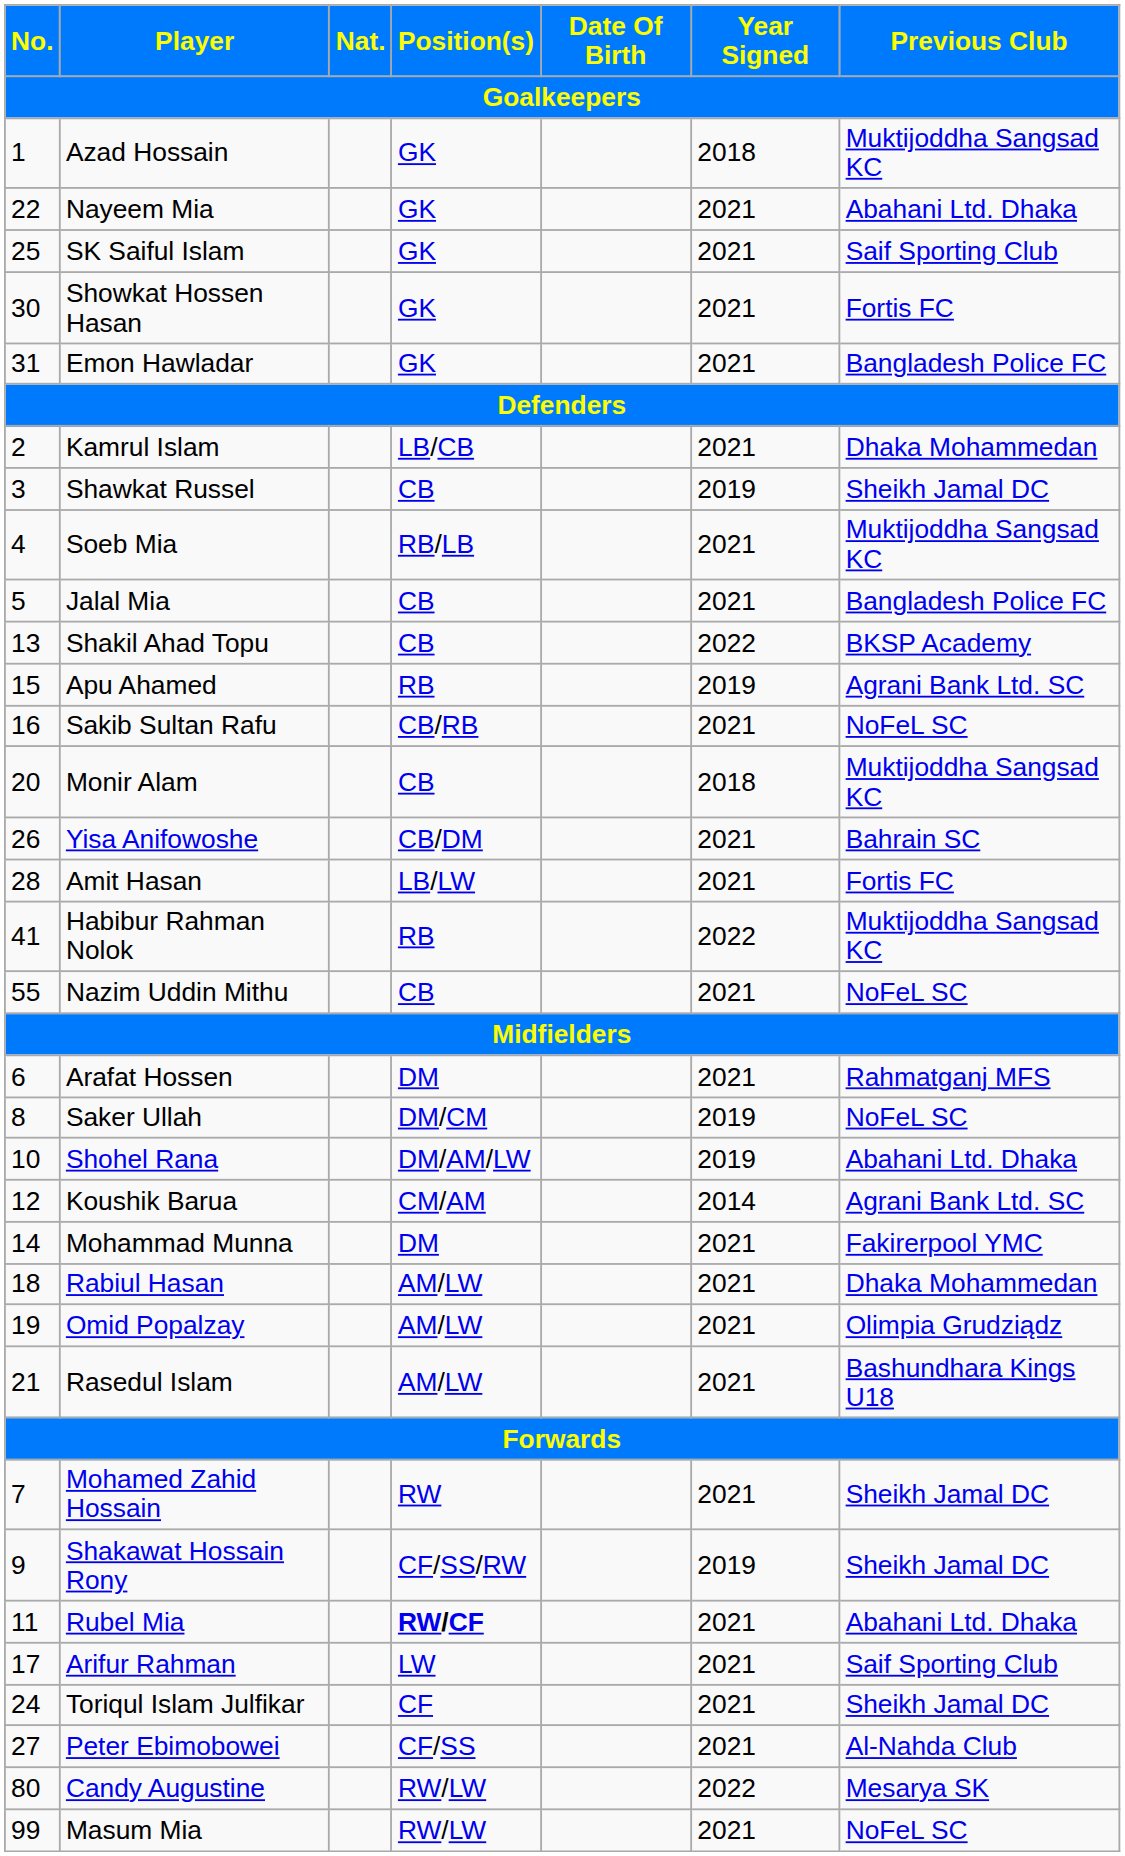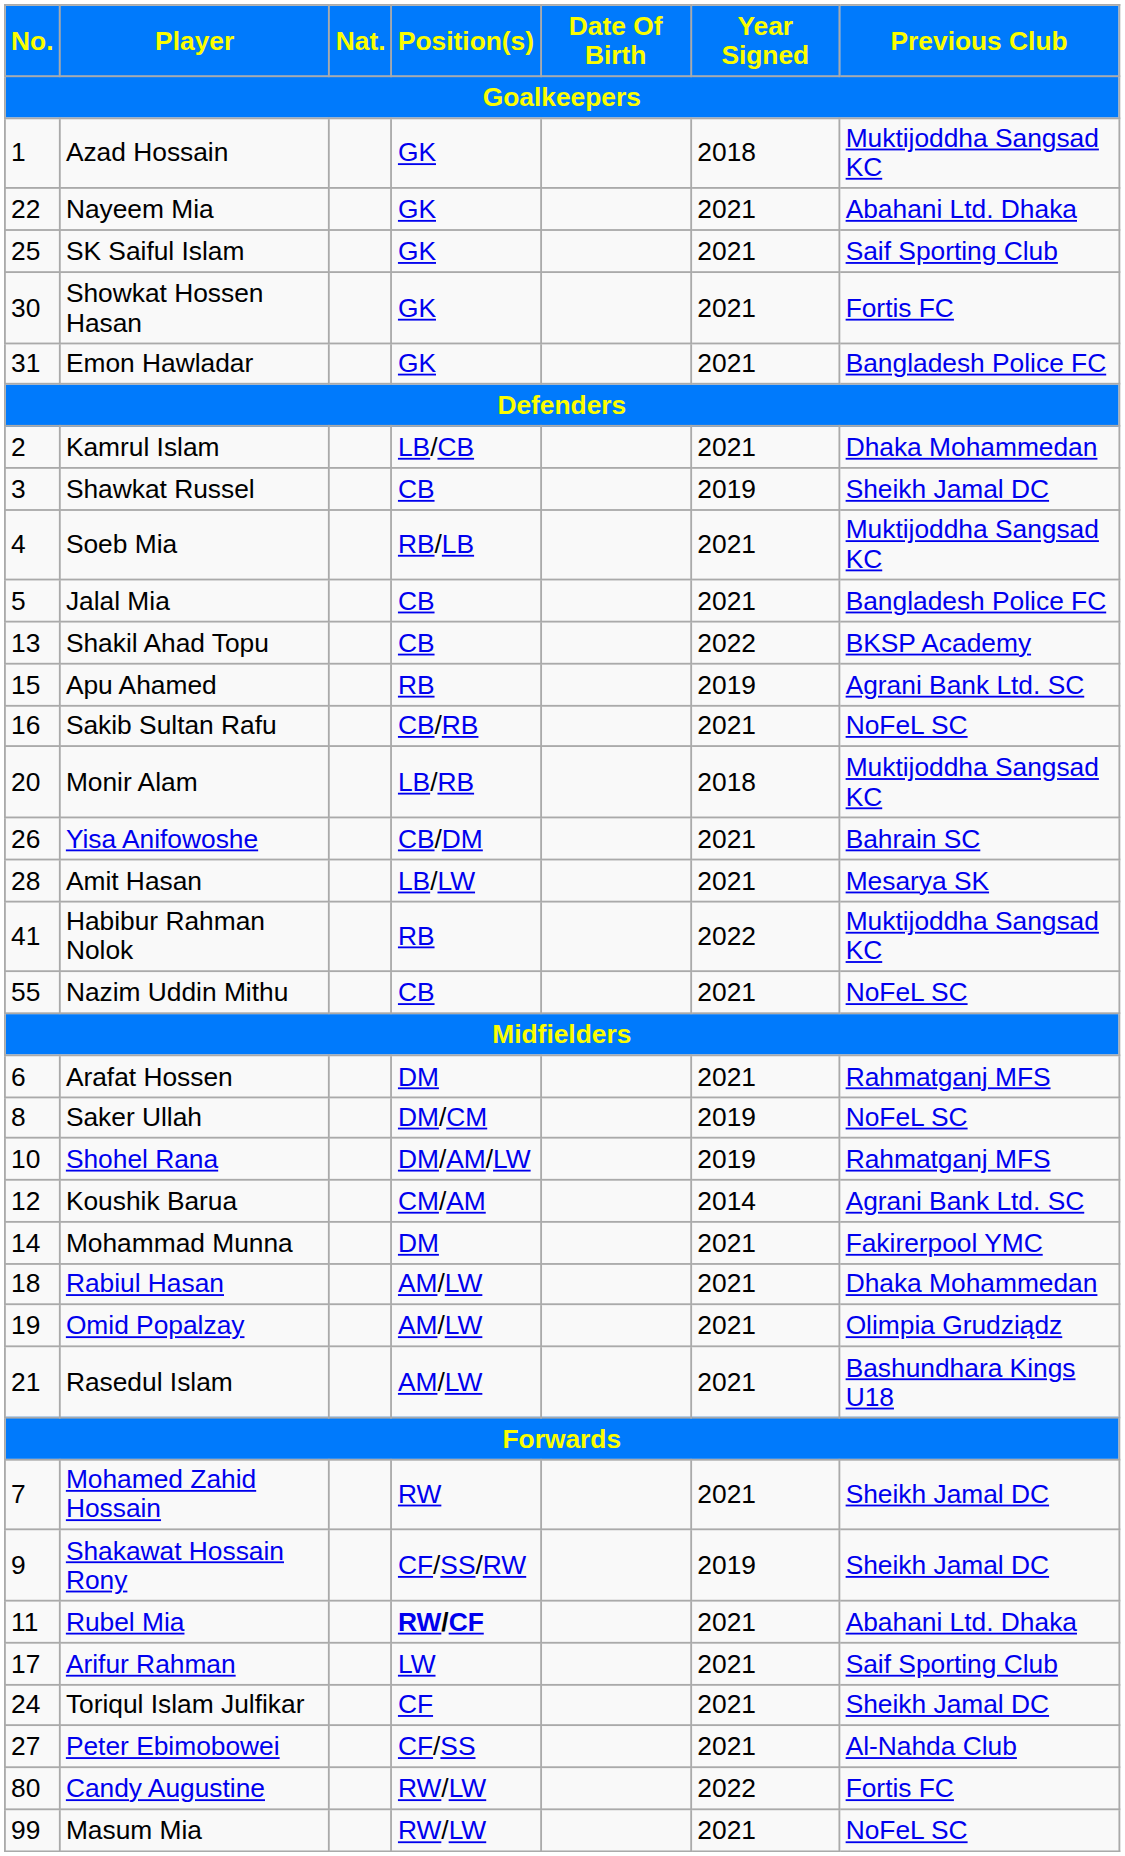 <table class="wikitable" style="text-align:left; font-size:90%;">
 <tr>
 <th style="background:#007AFC; color:#FBFD00; text-align:center;">No.</th>
 <th style="background:#007AFC; color:#FBFD00; text-align:center;">Player</th>
 <th style="background:#007AFC; color:#FBFD00; text-align:center;">Nat.</th>
 <th style="background:#007AFC; color:#FBFD00; text-align:center;">Position(s)</th>
 <th style="background:#007AFC; color:#FBFD00; text-align:center;">Date Of Birth</th>
 <th style="background:#007AFC; color:#FBFD00; text-align:center;">Year Signed</th>
 <th style="background:#007AFC; color:#FBFD00; text-align:center;">Previous Club</th>
 </tr>
 <tr>
 <th colspan="7" style="background:#007AFC; color:#FBFD00; text-align:center"><strong>Goalkeepers</strong></th>
 </tr>
 <tr>
 <td>1</td>
 <td>Azad Hossain</td>
 <td></td>
 <td><a href='#'>GK</a></td>
 <td></td>
 <td>2018</td>
 <td> <a href='#'>Muktijoddha Sangsad KC</a></td>
 </tr>
 <tr>
 <td>22</td>
 <td>Nayeem Mia</td>
 <td></td>
 <td><a href='#'>GK</a></td>
 <td></td>
 <td>2021</td>
 <td> <a href='#'>Abahani Ltd. Dhaka</a></td>
 </tr>
 <tr>
 <td>25</td>
 <td>SK Saiful Islam</td>
 <td></td>
 <td><a href='#'>GK</a></td>
 <td></td>
 <td>2021</td>
 <td> <a href='#'>Saif Sporting Club</a></td>
 </tr>
 <tr>
 <td>30</td>
 <td>Showkat Hossen Hasan</td>
 <td></td>
 <td><a href='#'>GK</a></td>
 <td></td>
 <td>2021</td>
 <td> <a href='#'>Fortis FC</a></td>
 </tr>
 <tr>
 <td>31</td>
 <td>Emon Hawladar</td>
 <td></td>
 <td><a href='#'>GK</a></td>
 <td></td>
 <td>2021</td>
 <td> <a href='#'>Bangladesh Police FC</a></td>
 </tr>
 <tr>
 <th colspan="7" style="background:#007AFC; color:#FBFD00; text-align:center"><strong>Defenders</strong></th>
 </tr>
 <tr>
 <td>2</td>
 <td>Kamrul Islam</td>
 <td></td>
 <td><a href='#'>LB</a>/<a href='#'>CB</a></td>
 <td></td>
 <td>2021</td>
 <td> <a href='#'>Dhaka Mohammedan</a></td>
 </tr>
 <tr>
 <td>3</td>
 <td>Shawkat Russel</td>
 <td></td>
 <td><a href='#'>CB</a></td>
 <td></td>
 <td>2019</td>
 <td> <a href='#'>Sheikh Jamal DC</a></td>
 </tr>
 <tr>
 <td>4</td>
 <td>Soeb Mia</td>
 <td></td>
 <td><a href='#'>RB</a>/<a href='#'>LB</a></td>
 <td></td>
 <td>2021</td>
 <td> <a href='#'>Muktijoddha Sangsad KC</a></td>
 </tr>
 <tr>
 <td>5</td>
 <td>Jalal Mia</td>
 <td></td>
 <td><a href='#'>CB</a></td>
 <td></td>
 <td>2021</td>
 <td> <a href='#'>Bangladesh Police FC</a></td>
 </tr>
 <tr>
 <td>13</td>
 <td>Shakil Ahad Topu</td>
 <td></td>
 <td><a href='#'>CB</a></td>
 <td></td>
 <td>2022</td>
 <td><a href='#'>BKSP Academy</a></td>
 </tr>
 <tr>
 <td>15</td>
 <td>Apu Ahamed</td>
 <td></td>
 <td><a href='#'>RB</a></td>
 <td></td>
 <td>2019</td>
 <td> <a href='#'>Agrani Bank Ltd. SC</a></td>
 </tr>
 <tr>
 <td>16</td>
 <td>Sakib Sultan Rafu</td>
 <td></td>
 <td><a href='#'>CB</a>/<a href='#'>RB</a></td>
 <td></td>
 <td>2021</td>
 <td> <a href='#'>NoFeL SC</a></td>
 </tr>
 <tr>
 <td>20</td>
 <td>Monir Alam</td>
 <td></td>
-<td><a href='#'>CB</a></td>
+<td><a href='#'>LB</a>/<a href='#'>RB</a></td>
 <td></td>
 <td>2018</td>
 <td> <a href='#'>Muktijoddha Sangsad KC</a></td>
 </tr>
 <tr>
 <td>26</td>
 <td><a href='#'>Yisa Anifowoshe</a></td>
 <td></td>
 <td><a href='#'>CB</a>/<a href='#'>DM</a></td>
 <td></td>
 <td>2021</td>
 <td> <a href='#'>Bahrain SC</a></td>
 </tr>
 <tr>
 <td>28</td>
 <td>Amit Hasan</td>
 <td></td>
 <td><a href='#'>LB</a>/<a href='#'>LW</a></td>
 <td></td>
 <td>2021</td>
-<td> <a href='#'>Fortis FC</a></td>
+<td> <a href='#'>Mesarya SK</a></td>
 </tr>
 <tr>
 <td>41</td>
 <td>Habibur Rahman Nolok</td>
 <td></td>
 <td><a href='#'>RB</a></td>
 <td></td>
 <td>2022</td>
 <td> <a href='#'>Muktijoddha Sangsad KC</a></td>
 </tr>
 <tr>
 <td>55</td>
 <td>Nazim Uddin Mithu</td>
 <td></td>
 <td><a href='#'>CB</a></td>
 <td></td>
 <td>2021</td>
 <td> <a href='#'>NoFeL SC</a></td>
 </tr>
 <tr>
 <th colspan="7" style="background:#007AFC; color:#FBFD00; text-align:center"><strong>Midfielders</strong></th>
 </tr>
 <tr>
 <td>6</td>
 <td>Arafat Hossen</td>
 <td></td>
 <td><a href='#'>DM</a></td>
 <td></td>
 <td>2021</td>
 <td> <a href='#'>Rahmatganj MFS</a></td>
 </tr>
 <tr>
 <td>8</td>
 <td>Saker Ullah</td>
 <td></td>
 <td><a href='#'>DM</a>/<a href='#'>CM</a></td>
 <td></td>
 <td>2019</td>
 <td> <a href='#'>NoFeL SC</a></td>
 </tr>
 <tr>
 <td>10</td>
 <td><a href='#'>Shohel Rana</a></td>
 <td></td>
 <td><a href='#'>DM</a>/<a href='#'>AM</a>/<a href='#'>LW</a></td>
 <td></td>
 <td>2019</td>
-<td> <a href='#'>Abahani Ltd. Dhaka</a></td>
+<td> <a href='#'>Rahmatganj MFS</a></td>
 </tr>
 <tr>
 <td>12</td>
 <td>Koushik Barua</td>
 <td></td>
 <td><a href='#'>CM</a>/<a href='#'>AM</a></td>
 <td></td>
 <td>2014</td>
 <td> <a href='#'>Agrani Bank Ltd. SC</a></td>
 </tr>
 <tr>
 <td>14</td>
 <td>Mohammad Munna</td>
 <td></td>
 <td><a href='#'>DM</a></td>
 <td></td>
 <td>2021</td>
 <td> <a href='#'>Fakirerpool YMC</a></td>
 </tr>
 <tr>
 <td>18</td>
 <td><a href='#'>Rabiul Hasan</a></td>
 <td></td>
 <td><a href='#'>AM</a>/<a href='#'>LW</a></td>
 <td></td>
 <td>2021</td>
 <td>  <a href='#'>Dhaka Mohammedan</a></td>
 </tr>
 <tr>
 <td>19</td>
 <td><a href='#'>Omid Popalzay</a></td>
 <td></td>
 <td><a href='#'>AM</a>/<a href='#'>LW</a></td>
 <td></td>
 <td>2021</td>
 <td> <a href='#'>Olimpia Grudziądz</a></td>
 </tr>
 <tr>
 <td>21</td>
 <td>Rasedul Islam</td>
 <td></td>
 <td><a href='#'>AM</a>/<a href='#'>LW</a></td>
 <td></td>
 <td>2021</td>
 <td> <a href='#'>Bashundhara Kings U18</a></td>
 </tr>
 <tr>
 <th colspan="7" style="background:#007AFC; color:#FBFD00; text-align:center"><strong>Forwards</strong></th>
 </tr>
 <tr>
 <td>7</td>
 <td><a href='#'>Mohamed Zahid Hossain</a></td>
 <td></td>
 <td><a href='#'>RW</a></td>
 <td></td>
 <td>2021</td>
 <td> <a href='#'>Sheikh Jamal DC</a></td>
 </tr>
 <tr>
 <td>9</td>
 <td><a href='#'>Shakawat Hossain Rony</a></td>
 <td></td>
 <td><a href='#'>CF</a>/<a href='#'>SS</a>/<a href='#'>RW</a></td>
 <td></td>
 <td>2019</td>
 <td> <a href='#'>Sheikh Jamal DC</a></td>
 </tr>
 <tr>
 <td>11</td>
 <td><a href='#'>Rubel Mia</a></td>
 <td></td>
 <td><strong><a href='#'>RW</a>/<a href='#'>CF</a></strong></td>
 <td></td>
 <td>2021</td>
 <td> <a href='#'>Abahani Ltd. Dhaka</a></td>
 </tr>
 <tr>
 <td>17</td>
 <td><a href='#'>Arifur Rahman</a></td>
 <td></td>
 <td><a href='#'>LW</a></td>
 <td></td>
 <td>2021</td>
 <td> <a href='#'>Saif Sporting Club</a></td>
 </tr>
 <tr>
 <td>24</td>
 <td>Toriqul Islam Julfikar</td>
 <td></td>
 <td><a href='#'>CF</a></td>
 <td></td>
 <td>2021</td>
 <td> <a href='#'>Sheikh Jamal DC</a></td>
 </tr>
 <tr>
 <td>27</td>
 <td><a href='#'>Peter Ebimobowei</a></td>
 <td></td>
 <td><a href='#'>CF</a>/<a href='#'>SS</a></td>
 <td></td>
 <td>2021</td>
 <td> <a href='#'>Al-Nahda Club</a></td>
 </tr>
 <tr>
 <td>80</td>
 <td><a href='#'>Candy Augustine</a></td>
 <td></td>
 <td><a href='#'>RW</a>/<a href='#'>LW</a></td>
 <td></td>
 <td>2022</td>
-<td> <a href='#'>Mesarya SK</a></td>
+<td> <a href='#'>Fortis FC</a></td>
 </tr>
 <tr>
 <td>99</td>
 <td>Masum Mia</td>
 <td></td>
 <td><a href='#'>RW</a>/<a href='#'>LW</a></td>
 <td></td>
 <td>2021</td>
 <td> <a href='#'>NoFeL SC</a></td>
 </tr>
 </table>
